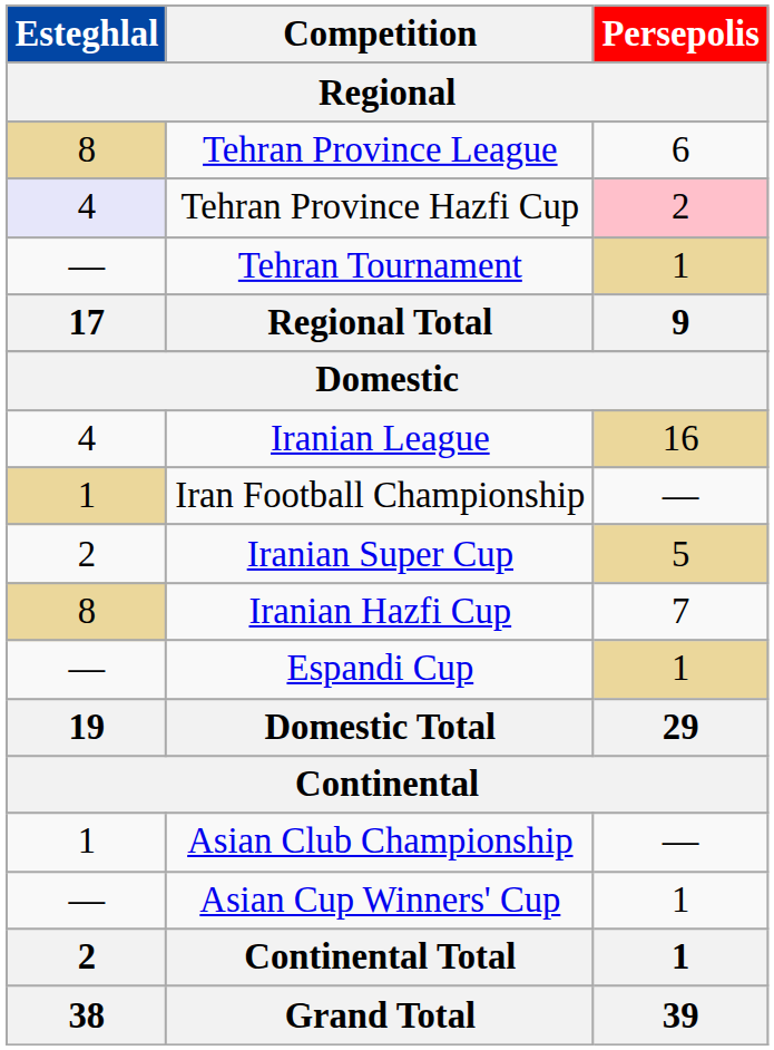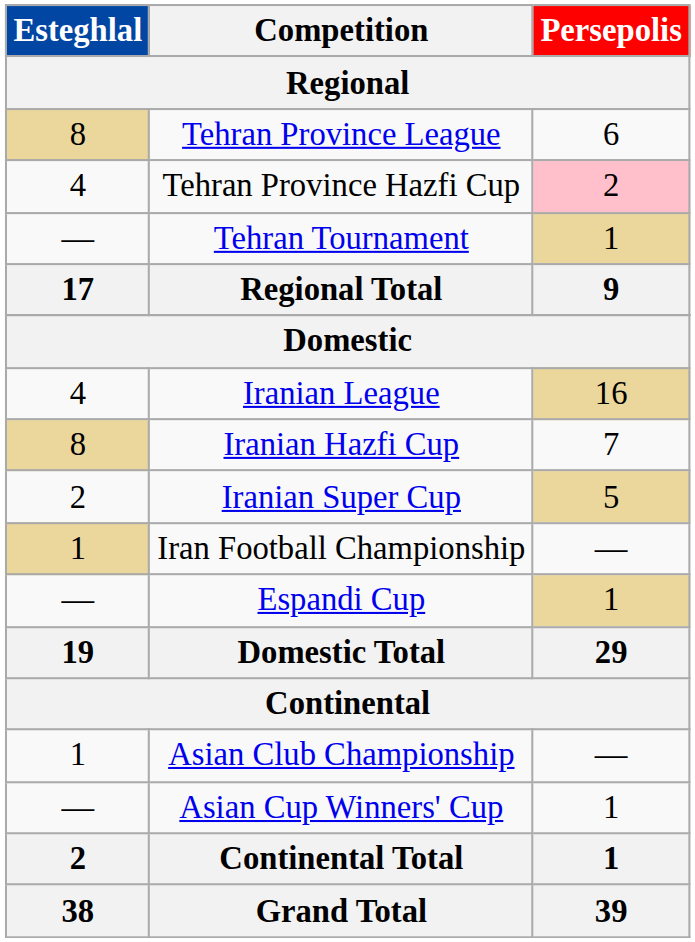 <table class="wikitable" style="width:auto; margin:auto;">
 <tr>
 <th style="background:#0246a4; color:white;">Esteghlal</th>
 <th>Competition</th>
 <th style="color:#fff; background-color:#FF0000;">Persepolis</th>
 </tr>
 <tr style="text-align:center;">
 <th colspan="3">Regional</th>
 </tr>
 <tr style="text-align:center;">
 <td style=background:#EBD79B>8</td>
 <td><a href='#'>Tehran Province League</a></td>
 <td>6</td>
 </tr>
 <tr style="text-align:center;">
-<td style="background: lavender;">4</td>
+<td>4</td>
 <td>Tehran Province Hazfi Cup</td>
 <td style="background: pink;">2</td>
 </tr>
 <tr style="text-align:center;">
 <td>—</td>
 <td><a href='#'>Tehran Tournament</a></td>
 <td style=background:#EBD79B>1</td>
 </tr>
 <tr align="center">
 <th>17</th>
 <th>Regional Total</th>
 <th>9</th>
 </tr>
 <tr style="text-align:center;">
 </tr>
 <tr align="center">
 </tr>
 <tr style="text-align:center;">
 <th colspan="3">Domestic</th>
 </tr>
 <tr style="text-align:center;">
 <td>4</td>
 <td><a href='#'>Iranian League</a></td>
 <td style=background:#EBD79B>16</td>
 </tr>
 <tr style="text-align:center;">
-<td style=background:#EBD79B>1</td>
-<td>Iran Football Championship</td>
-<td>—</td>
+<td style=background:#EBD79B>8</td>
+<td><a href='#'>Iranian Hazfi Cup</a></td>
+<td>7</td>
 </tr>
 <tr style="text-align:center;">
 <td>2</td>
 <td><a href='#'>Iranian Super Cup</a></td>
 <td style=background:#EBD79B>5</td>
 </tr>
 <tr style="text-align:center;">
-<td style=background:#EBD79B>8</td>
-<td><a href='#'>Iranian Hazfi Cup</a></td>
-<td>7</td>
+<td style=background:#EBD79B>1</td>
+<td>Iran Football Championship</td>
+<td>—</td>
 </tr>
 <tr style="text-align:center;">
 <td>—</td>
 <td><a href='#'>Espandi Cup</a></td>
 <td style=background:#EBD79B>1</td>
 </tr>
 <tr align="center">
 <th>19</th>
 <th>Domestic Total</th>
 <th>29</th>
 </tr>
 <tr style="text-align:center;">
 <th colspan="3">Continental</th>
 </tr>
 <tr style="text-align:center;">
 <td>1</td>
 <td><a href='#'>Asian Club Championship</a></td>
 <td>—</td>
 </tr>
 <tr style="text-align:center;">
 <td>—</td>
 <td><a href='#'>Asian Cup Winners' Cup</a></td>
 <td>1</td>
 </tr>
 <tr align="center">
 <th>2</th>
 <th>Continental Total</th>
 <th>1</th>
 </tr>
 <tr align="center">
 <th>38</th>
 <th>Grand Total</th>
 <th>39</th>
 </tr>
 </table>
